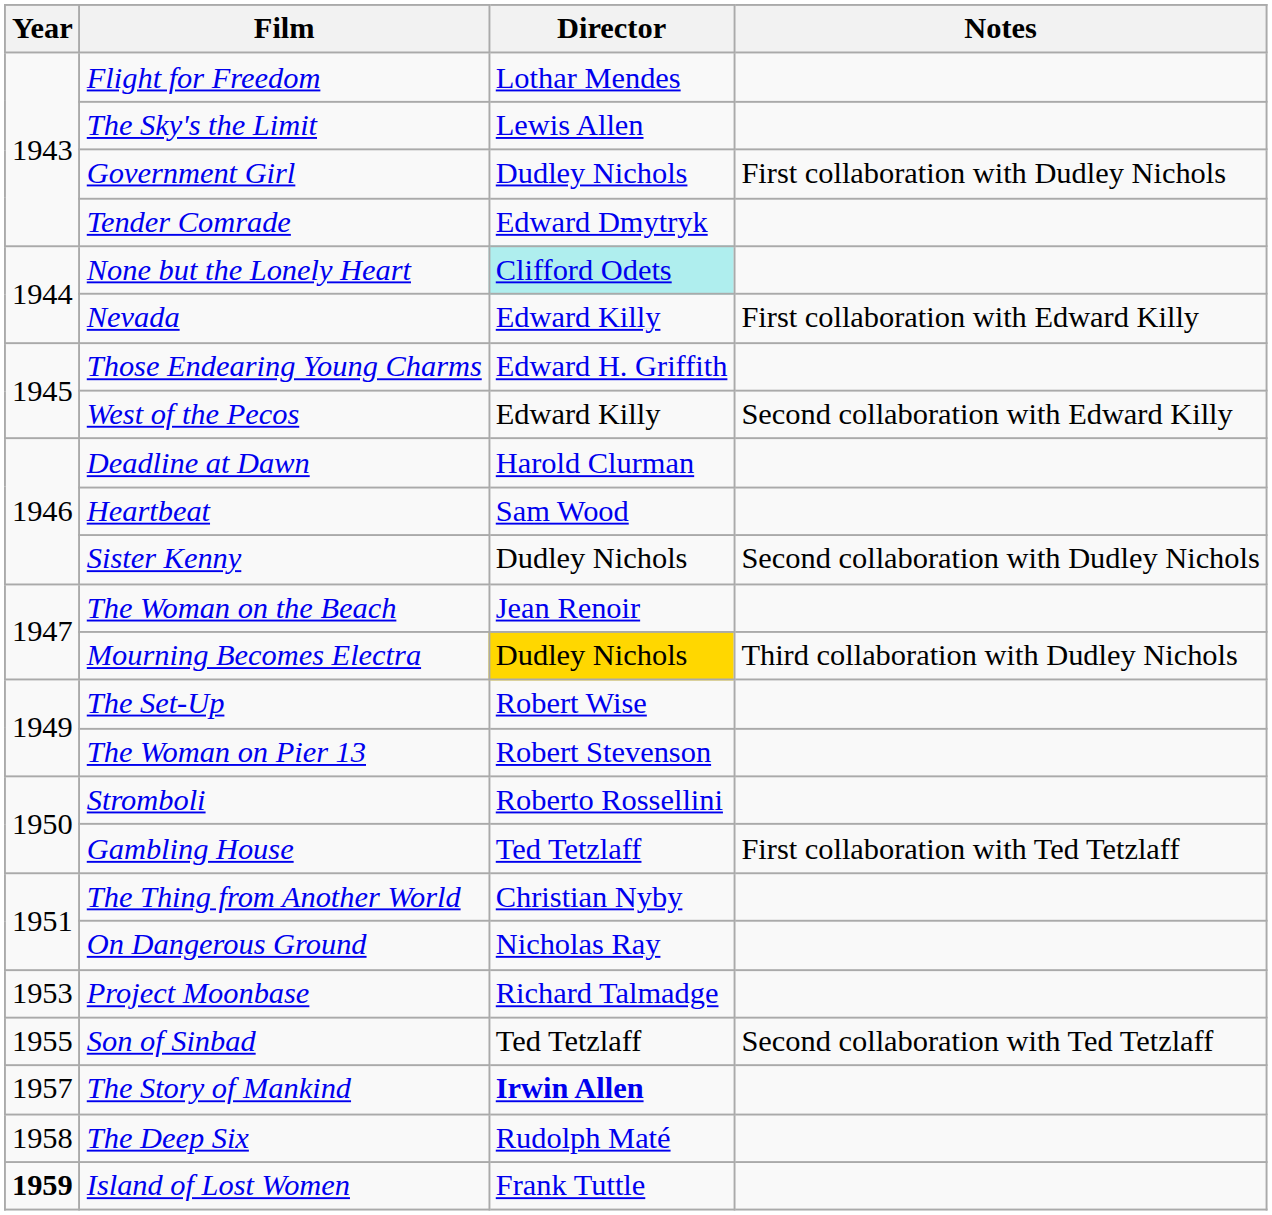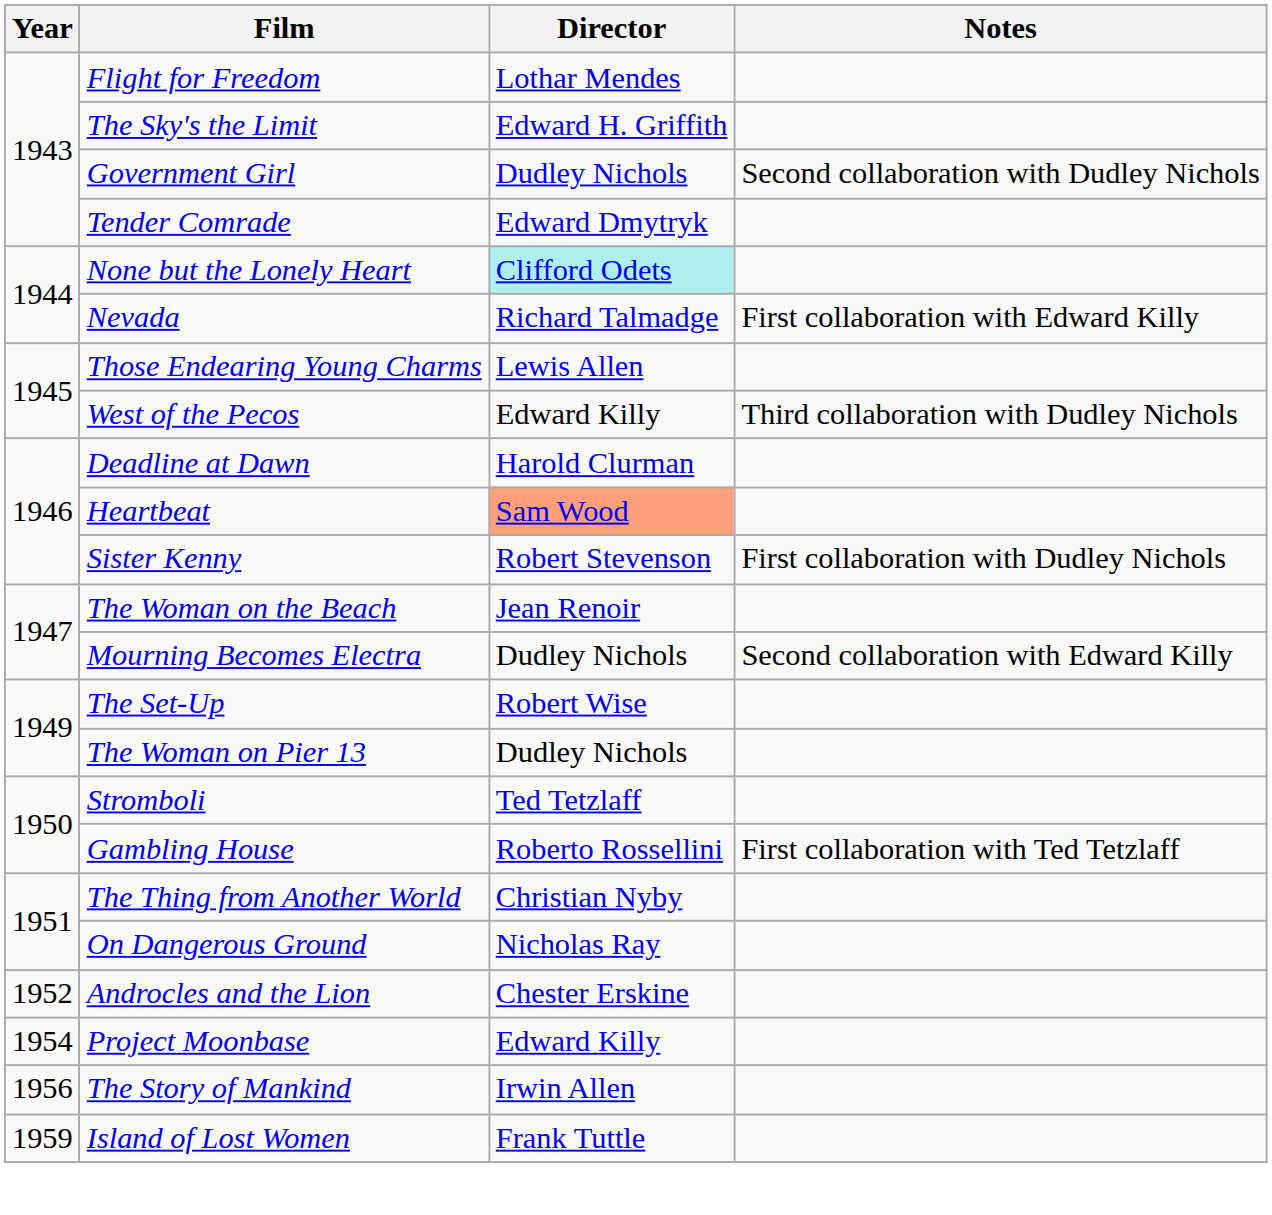 <table class="wikitable">
 <tr>
 <th>Year</th>
 <th>Film</th>
 <th>Director</th>
 <th>Notes</th>
 </tr>
 <tr>
 <td rowspan=4>1943</td>
 <td><em><a href='#'>Flight for Freedom</a></em></td>
 <td><a href='#'>Lothar Mendes</a></td>
 <td></td>
 </tr>
 <tr>
 <td><em><a href='#'>The Sky's the Limit</a></em></td>
-<td><a href='#'>Lewis Allen</a></td>
+<td><a href='#'>Edward H. Griffith</a></td>
 <td></td>
 </tr>
 <tr>
 <td><em><a href='#'>Government Girl</a></em></td>
 <td><a href='#'>Dudley Nichols</a></td>
-<td>First collaboration with Dudley Nichols</td>
+<td>Second collaboration with Dudley Nichols</td>
 </tr>
 <tr>
 <td><em><a href='#'>Tender Comrade</a></em></td>
 <td><a href='#'>Edward Dmytryk</a></td>
 <td></td>
 </tr>
 <tr>
 <td rowspan=2>1944</td>
 <td><em><a href='#'>None but the Lonely Heart</a></em></td>
 <td style="background: paleturquoise;"><a href='#'>Clifford Odets</a></td>
 <td></td>
 </tr>
 <tr>
 <td><em><a href='#'>Nevada</a></em></td>
-<td><a href='#'>Edward Killy</a></td>
+<td><a href='#'>Richard Talmadge</a></td>
 <td>First collaboration with Edward Killy</td>
 </tr>
 <tr>
 <td rowspan=2>1945</td>
 <td><em><a href='#'>Those Endearing Young Charms</a></em></td>
-<td><a href='#'>Edward H. Griffith</a></td>
+<td><a href='#'>Lewis Allen</a></td>
 <td></td>
 </tr>
 <tr>
 <td><em><a href='#'>West of the Pecos</a></em></td>
 <td>Edward Killy</td>
-<td>Second collaboration with Edward Killy</td>
+<td>Third collaboration with Dudley Nichols</td>
 </tr>
 <tr>
 <td rowspan=3>1946</td>
 <td><em><a href='#'>Deadline at Dawn</a></em></td>
 <td><a href='#'>Harold Clurman</a></td>
 <td></td>
 </tr>
 <tr>
 <td><em><a href='#'>Heartbeat</a></em></td>
-<td><a href='#'>Sam Wood</a></td>
+<td style="background: lightsalmon;"><a href='#'>Sam Wood</a></td>
 <td></td>
 </tr>
 <tr>
 <td><em><a href='#'>Sister Kenny</a></em></td>
-<td>Dudley Nichols</td>
-<td>Second collaboration with Dudley Nichols</td>
+<td><a href='#'>Robert Stevenson</a></td>
+<td>First collaboration with Dudley Nichols</td>
 </tr>
 <tr>
 <td rowspan=2>1947</td>
 <td><em><a href='#'>The Woman on the Beach</a></em></td>
 <td><a href='#'>Jean Renoir</a></td>
 <td></td>
 </tr>
 <tr>
 <td><em><a href='#'>Mourning Becomes Electra</a></em></td>
-<td style="background: gold;">Dudley Nichols</td>
-<td>Third collaboration with Dudley Nichols</td>
+<td>Dudley Nichols</td>
+<td>Second collaboration with Edward Killy</td>
 </tr>
 <tr>
 <td rowspan=2>1949</td>
 <td><em><a href='#'>The Set-Up</a></em></td>
 <td><a href='#'>Robert Wise</a></td>
 <td></td>
 </tr>
 <tr>
 <td><em><a href='#'>The Woman on Pier 13</a></em></td>
-<td><a href='#'>Robert Stevenson</a></td>
+<td>Dudley Nichols</td>
 <td></td>
 </tr>
 <tr>
 <td rowspan=2>1950</td>
 <td><em><a href='#'>Stromboli</a></em></td>
-<td><a href='#'>Roberto Rossellini</a></td>
+<td><a href='#'>Ted Tetzlaff</a></td>
 <td><small></small></td>
 </tr>
 <tr>
 <td><em><a href='#'>Gambling House</a></em></td>
-<td><a href='#'>Ted Tetzlaff</a></td>
+<td><a href='#'>Roberto Rossellini</a></td>
 <td>First collaboration with Ted Tetzlaff</td>
 </tr>
 <tr>
 <td rowspan=2>1951</td>
 <td><em><a href='#'>The Thing from Another World</a></em></td>
 <td><a href='#'>Christian Nyby</a></td>
 <td></td>
 </tr>
 <tr>
 <td><em><a href='#'>On Dangerous Ground</a></em></td>
 <td><a href='#'>Nicholas Ray</a></td>
 <td></td>
 </tr>
 <tr>
-<td>1953</td>
-<td><em><a href='#'>Project Moonbase</a></em></td>
-<td><a href='#'>Richard Talmadge</a></td>
+<td>1952</td>
+<td><em><a href='#'>Androcles and the Lion</a></em></td>
+<td><a href='#'>Chester Erskine</a></td>
 <td></td>
 </tr>
 <tr>
-<td>1955</td>
-<td><em><a href='#'>Son of Sinbad</a></em></td>
-<td>Ted Tetzlaff</td>
-<td>Second collaboration with Ted Tetzlaff</td>
-</tr>
-<tr>
-<td>1957</td>
-<td><em><a href='#'>The Story of Mankind</a></em></td>
-<td><strong><a href='#'>Irwin Allen</a></strong></td>
+<td>1954</td>
+<td><em><a href='#'>Project Moonbase</a></em></td>
+<td><a href='#'>Edward Killy</a></td>
 <td></td>
 </tr>
 <tr>
-<td>1958</td>
-<td><em><a href='#'>The Deep Six</a></em></td>
-<td><a href='#'>Rudolph Maté</a></td>
+<td>1956</td>
+<td><em><a href='#'>The Story of Mankind</a></em></td>
+<td><a href='#'>Irwin Allen</a></td>
 <td></td>
 </tr>
 <tr>
-<td><strong>1959</strong></td>
+<td>1959</td>
 <td><em><a href='#'>Island of Lost Women</a></em></td>
 <td><a href='#'>Frank Tuttle</a></td>
 <td></td>
 </tr>
 </table>
